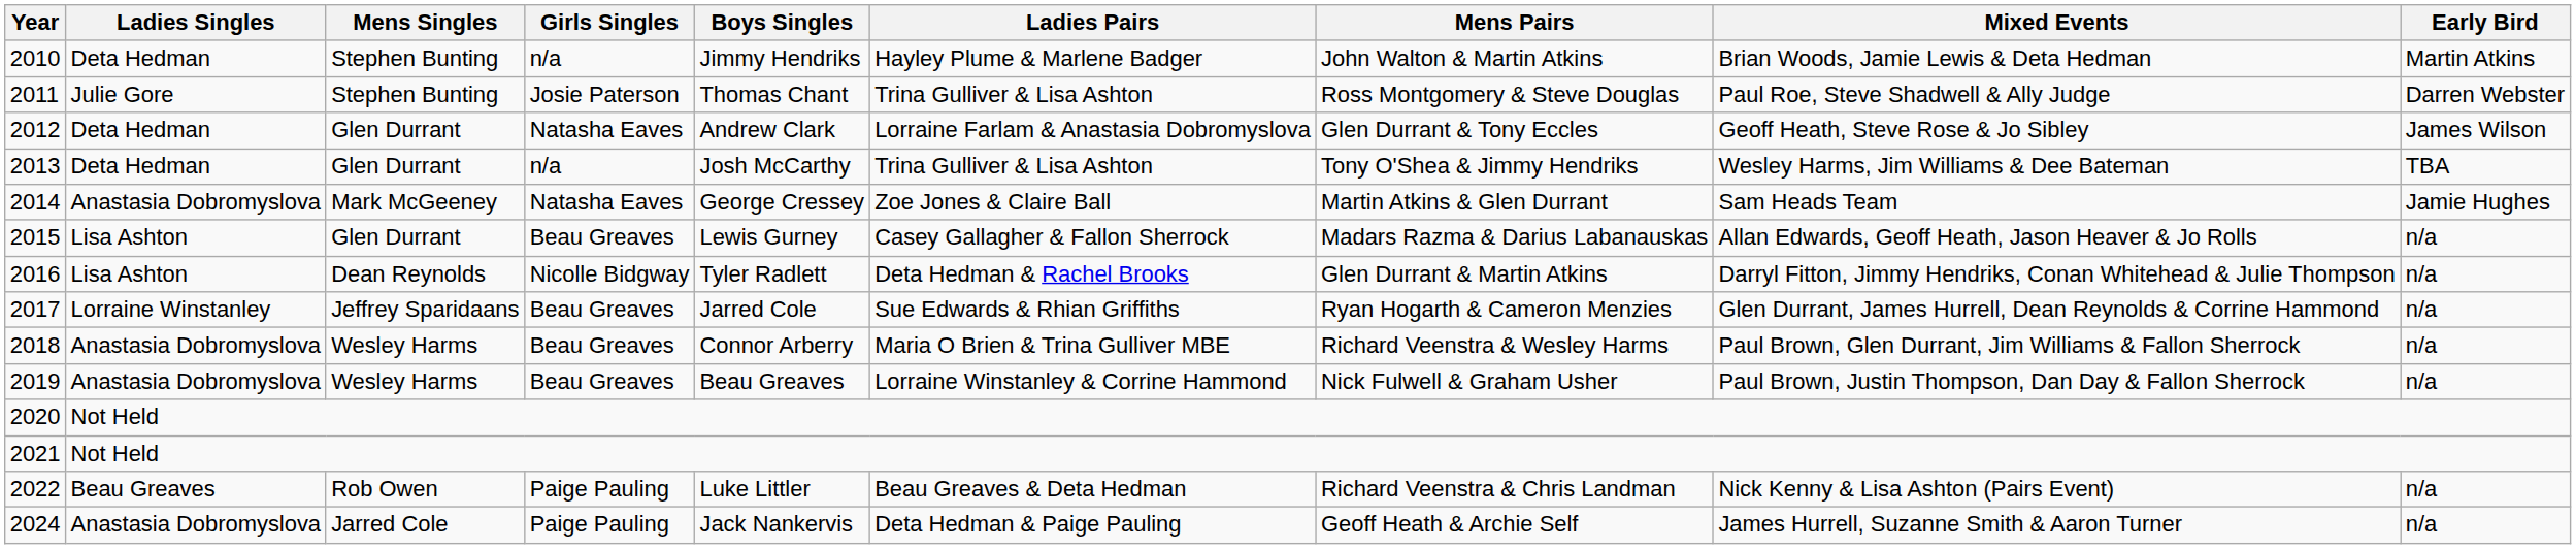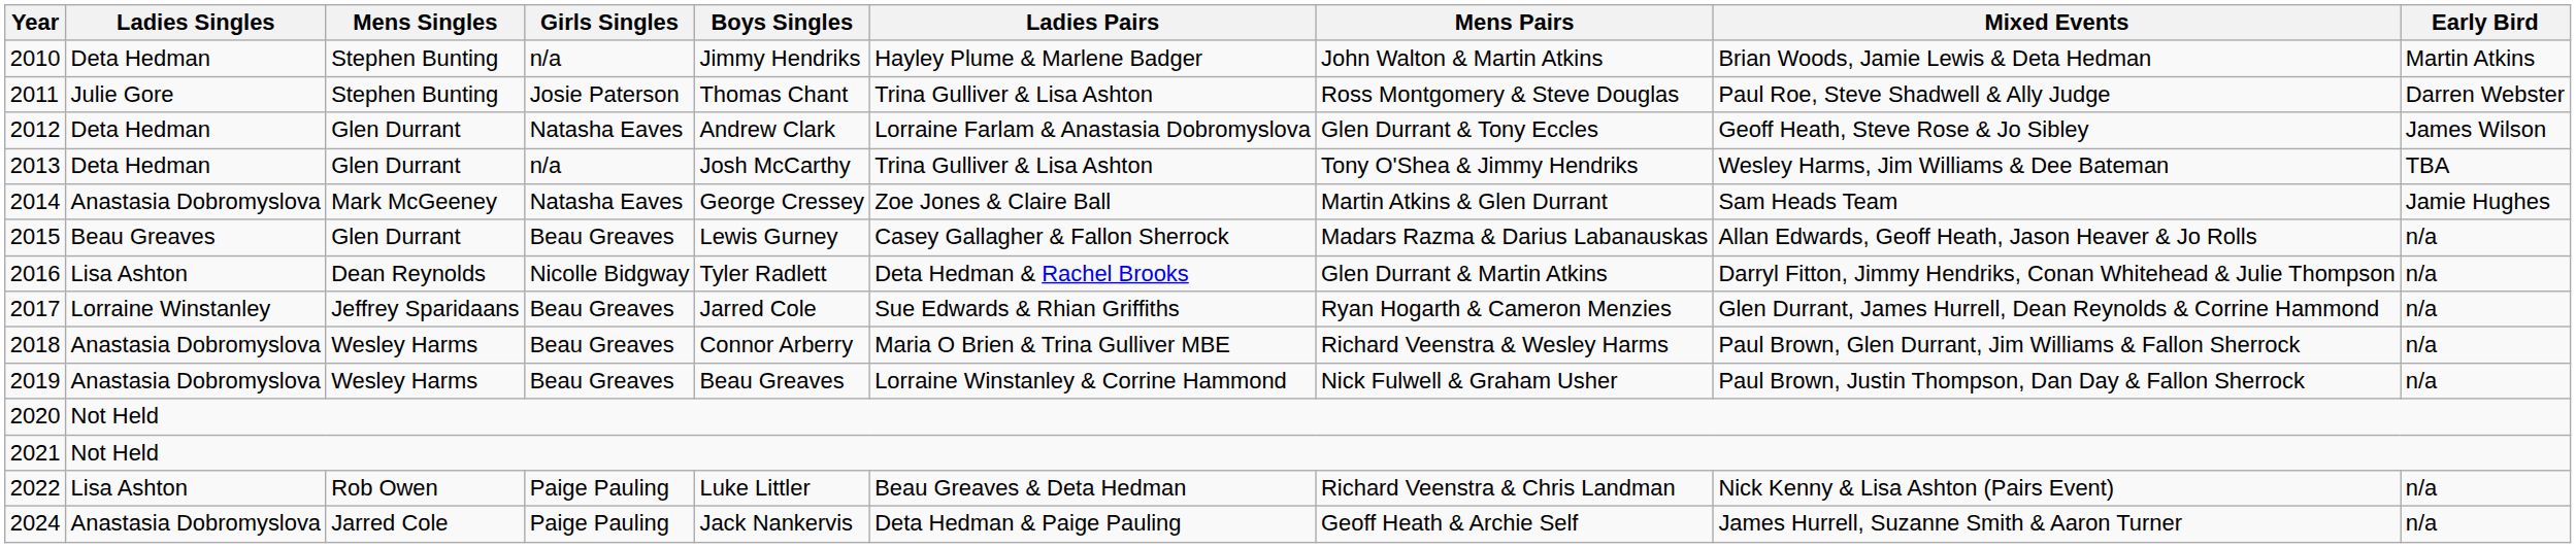 <table class="wikitable">
 <tr>
 <th>Year</th>
 <th>Ladies Singles</th>
 <th>Mens Singles</th>
 <th>Girls Singles</th>
 <th>Boys Singles</th>
 <th>Ladies Pairs</th>
 <th>Mens Pairs</th>
 <th>Mixed Events</th>
 <th>Early Bird</th>
 </tr>
 <tr>
 <td>2010</td>
 <td>Deta Hedman</td>
 <td>Stephen Bunting</td>
 <td>n/a</td>
 <td>Jimmy Hendriks</td>
 <td>Hayley Plume & Marlene Badger</td>
 <td>John Walton & Martin Atkins</td>
 <td>Brian Woods, Jamie Lewis & Deta Hedman</td>
 <td>Martin Atkins</td>
 </tr>
 <tr>
 <td>2011</td>
 <td>Julie Gore</td>
 <td>Stephen Bunting</td>
 <td>Josie Paterson</td>
 <td>Thomas Chant</td>
 <td>Trina Gulliver & Lisa Ashton</td>
 <td>Ross Montgomery & Steve Douglas</td>
 <td>Paul Roe, Steve Shadwell & Ally Judge</td>
 <td>Darren Webster</td>
 </tr>
 <tr>
 <td>2012</td>
 <td>Deta Hedman</td>
 <td>Glen Durrant</td>
 <td>Natasha Eaves</td>
 <td>Andrew Clark</td>
 <td>Lorraine Farlam & Anastasia Dobromyslova</td>
 <td>Glen Durrant & Tony Eccles</td>
 <td>Geoff Heath, Steve Rose & Jo Sibley</td>
 <td>James Wilson</td>
 </tr>
 <tr>
 <td>2013</td>
 <td>Deta Hedman</td>
 <td>Glen Durrant</td>
 <td>n/a</td>
 <td>Josh McCarthy</td>
 <td>Trina Gulliver & Lisa Ashton</td>
 <td>Tony O'Shea & Jimmy Hendriks</td>
 <td>Wesley Harms, Jim Williams & Dee Bateman</td>
 <td>TBA</td>
 </tr>
 <tr>
 <td>2014</td>
 <td>Anastasia Dobromyslova</td>
 <td>Mark McGeeney</td>
 <td>Natasha Eaves</td>
 <td>George Cressey</td>
 <td>Zoe Jones & Claire Ball</td>
 <td>Martin Atkins & Glen Durrant</td>
 <td>Sam Heads Team</td>
 <td>Jamie Hughes</td>
 </tr>
 <tr>
 <td>2015</td>
-<td>Lisa Ashton</td>
+<td>Beau Greaves</td>
 <td>Glen Durrant</td>
 <td>Beau Greaves</td>
 <td>Lewis Gurney</td>
 <td>Casey Gallagher & Fallon Sherrock</td>
 <td>Madars Razma & Darius Labanauskas</td>
 <td>Allan Edwards, Geoff Heath, Jason Heaver & Jo Rolls</td>
 <td>n/a</td>
 </tr>
 <tr>
 <td>2016</td>
 <td>Lisa Ashton</td>
 <td>Dean Reynolds</td>
 <td>Nicolle Bidgway</td>
 <td>Tyler Radlett</td>
 <td>Deta Hedman & <a href='#'>Rachel Brooks</a></td>
 <td>Glen Durrant & Martin Atkins</td>
 <td>Darryl Fitton, Jimmy Hendriks, Conan Whitehead & Julie Thompson</td>
 <td>n/a</td>
 </tr>
 <tr>
 <td>2017</td>
 <td>Lorraine Winstanley</td>
 <td>Jeffrey Sparidaans</td>
 <td>Beau Greaves</td>
 <td>Jarred Cole</td>
 <td>Sue Edwards & Rhian Griffiths</td>
 <td>Ryan Hogarth & Cameron Menzies</td>
 <td>Glen Durrant, James Hurrell, Dean Reynolds & Corrine Hammond</td>
 <td>n/a</td>
 </tr>
 <tr>
 <td>2018</td>
 <td>Anastasia Dobromyslova</td>
 <td>Wesley Harms</td>
 <td>Beau Greaves</td>
 <td>Connor Arberry</td>
 <td>Maria O Brien & Trina Gulliver MBE</td>
 <td>Richard Veenstra & Wesley Harms</td>
 <td>Paul Brown, Glen Durrant, Jim Williams & Fallon Sherrock</td>
 <td>n/a</td>
 </tr>
 <tr>
 <td>2019</td>
 <td>Anastasia Dobromyslova</td>
 <td>Wesley Harms</td>
 <td>Beau Greaves</td>
 <td>Beau Greaves</td>
 <td>Lorraine Winstanley & Corrine Hammond</td>
 <td>Nick Fulwell & Graham Usher</td>
 <td>Paul Brown, Justin Thompson, Dan Day & Fallon Sherrock</td>
 <td>n/a</td>
 </tr>
 <tr>
 <td>2020</td>
 <td colspan="8">Not Held</td>
 </tr>
 <tr>
 <td>2021</td>
 <td colspan="8">Not Held</td>
 </tr>
 <tr>
 <td>2022</td>
-<td>Beau Greaves</td>
+<td>Lisa Ashton</td>
 <td>Rob Owen</td>
 <td>Paige Pauling</td>
 <td>Luke Littler</td>
 <td>Beau Greaves & Deta Hedman</td>
 <td>Richard Veenstra & Chris Landman</td>
 <td>Nick Kenny & Lisa Ashton (Pairs Event)</td>
 <td>n/a</td>
 </tr>
 <tr>
 <td>2024</td>
 <td>Anastasia Dobromyslova</td>
 <td>Jarred Cole</td>
 <td>Paige Pauling</td>
 <td>Jack Nankervis</td>
 <td>Deta Hedman & Paige Pauling</td>
 <td>Geoff Heath & Archie Self</td>
 <td>James Hurrell, Suzanne Smith & Aaron Turner</td>
 <td>n/a</td>
 </tr>
 </table>
